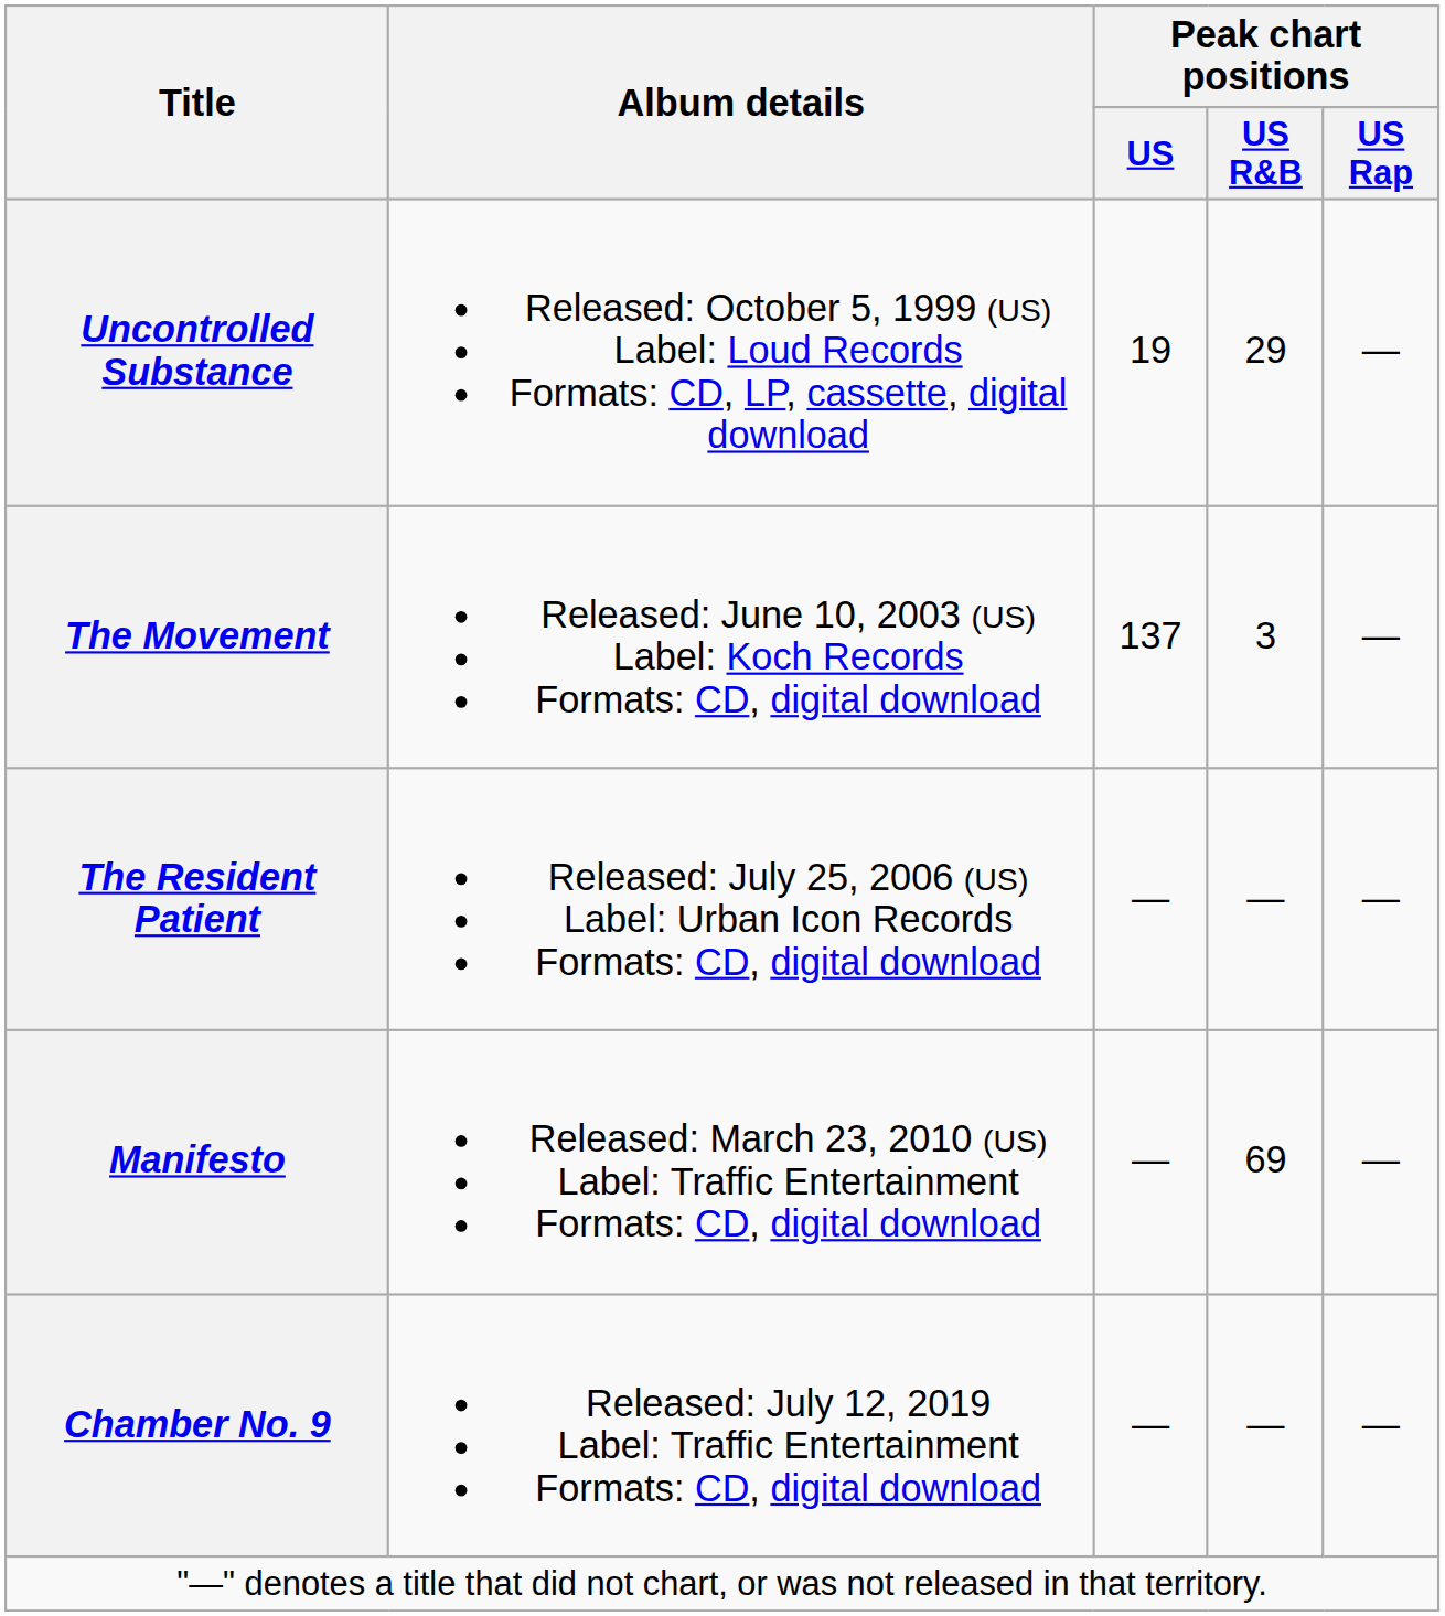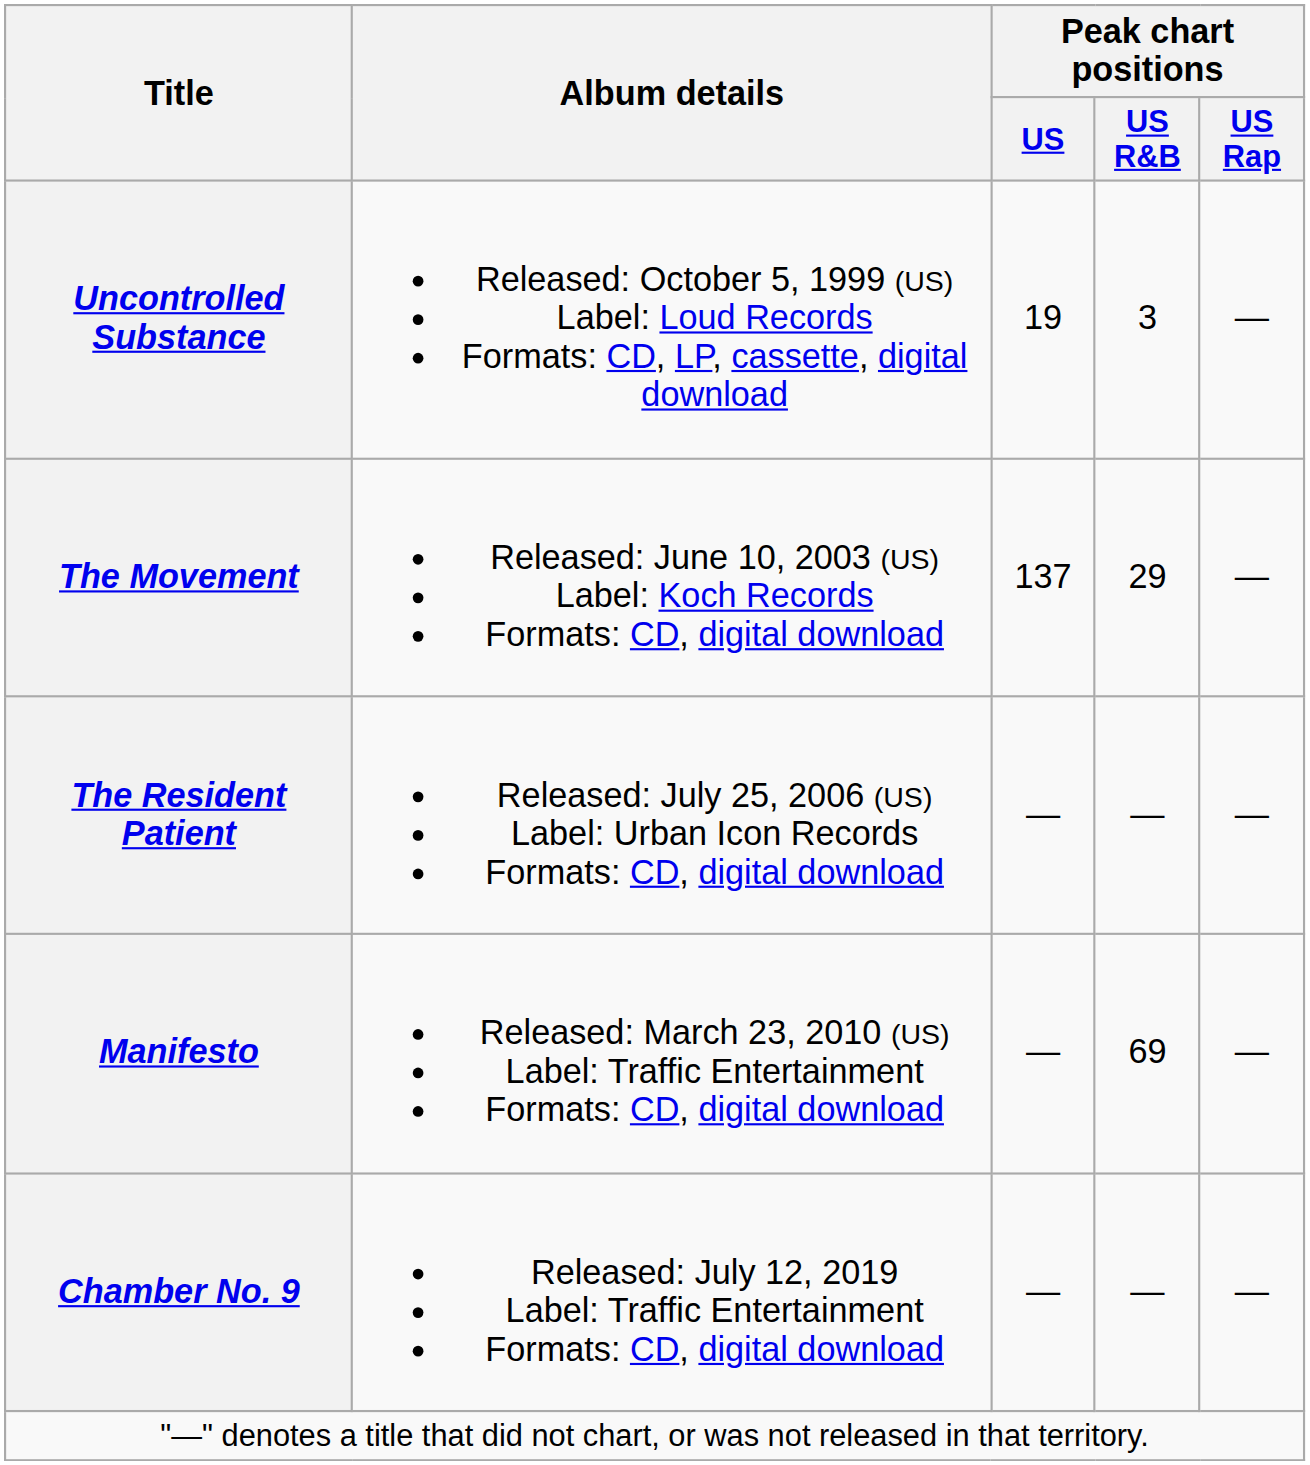 <table class="wikitable plainrowheaders" style="text-align:center;">
 <tr>
 <th scope="col" rowspan="2" style="width:10em;">Title</th>
 <th scope="col" rowspan="2" style="width:19em;">Album details</th>
 <th scope="col" colspan="3">Peak chart positions</th>
 </tr>
 <tr>
 <th scope="col" style="width:3em;font-size:90%;"><a href='#'>US</a><br></th>
 <th scope="col" style="width:3em;font-size:90%;"><a href='#'>US R&B</a></th>
 <th scope="col" style="width:3em;font-size:90%;"><a href='#'>US<br>Rap</a></th>
 </tr>
 <tr>
 <th scope="row"><em><a href='#'>Uncontrolled Substance</a></em></th>
 <td><br><ul><li>Released: October 5, 1999 <small>(US)</small></li><li>Label: <a href='#'>Loud Records</a></li><li>Formats: <a href='#'>CD</a>, <a href='#'>LP</a>, <a href='#'>cassette</a>, <a href='#'>digital download</a></li></ul></td>
 <td>19</td>
-<td>29</td>
+<td>3</td>
 <td>—</td>
 </tr>
 <tr>
 <th scope="row"><em><a href='#'>The Movement</a></em></th>
 <td><br><ul><li>Released: June 10, 2003 <small>(US)</small></li><li>Label: <a href='#'>Koch Records</a></li><li>Formats: <a href='#'>CD</a>, <a href='#'>digital download</a></li></ul></td>
 <td>137</td>
-<td>3</td>
+<td>29</td>
 <td>—</td>
 </tr>
 <tr>
 <th scope="row"><em><a href='#'>The Resident Patient</a></em></th>
 <td><br><ul><li>Released: July 25, 2006 <small>(US)</small></li><li>Label: Urban Icon Records</li><li>Formats: <a href='#'>CD</a>, <a href='#'>digital download</a></li></ul></td>
 <td>—</td>
 <td>—</td>
 <td>—</td>
 </tr>
 <tr>
 <th scope="row"><em><a href='#'>Manifesto</a></em></th>
 <td><br><ul><li>Released: March 23, 2010 <small>(US)</small></li><li>Label: Traffic Entertainment</li><li>Formats: <a href='#'>CD</a>, <a href='#'>digital download</a></li></ul></td>
 <td>—</td>
 <td>69</td>
 <td>—</td>
 </tr>
 <tr>
 <th scope="row"><em><a href='#'>Chamber No. 9</a></em></th>
 <td><br><ul><li>Released: July 12, 2019</li><li>Label: Traffic Entertainment</li><li>Formats: <a href='#'>CD</a>, <a href='#'>digital download</a></li></ul></td>
 <td>—</td>
 <td>—</td>
 <td>—</td>
 </tr>
 <tr>
 <td colspan="14" style="font-size:90%">"—" denotes a title that did not chart, or was not released in that territory.</td>
 </tr>
 </table>
